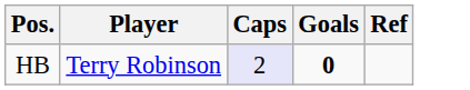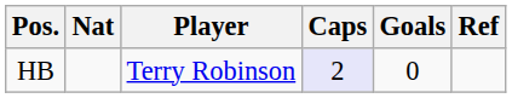 <table class="wikitable" style="text-align:center; border:1px #aaa solid;">
 <tr>
 <th>Pos.</th>
+<th>Nat</th>
 <th>Player</th>
 <th>Caps</th>
 <th>Goals</th>
 <th>Ref</th>
 </tr>
 <tr>
 <td>HB</td>
+<td></td>
 <td style="text-align:left;"><a href='#'>Terry Robinson</a></td>
 <td style="background: lavender;">2</td>
-<td><strong>0</strong></td>
+<td>0</td>
 <td></td>
 </tr>
 </table>
